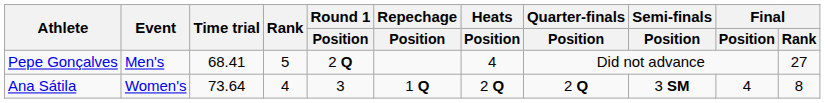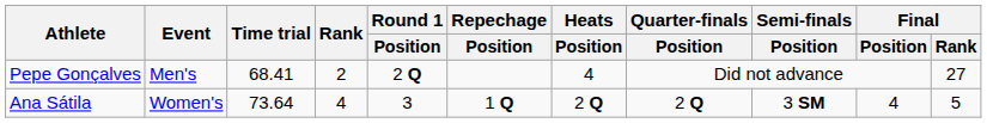 <table class="wikitable" style="font-size:90%">
 <tr>
 <th rowspan=2>Athlete</th>
 <th rowspan=2>Event</th>
 <th rowspan=2>Time trial</th>
 <th rowspan=2>Rank</th>
 <th>Round 1</th>
 <th>Repechage</th>
 <th>Heats</th>
 <th>Quarter-finals</th>
 <th>Semi-finals</th>
 <th colspan=2>Final</th>
 </tr>
 <tr style=font-size:95%>
 <th>Position</th>
 <th>Position</th>
 <th>Position</th>
 <th>Position</th>
 <th>Position</th>
 <th>Position</th>
 <th>Rank</th>
 </tr>
 <tr align=center>
 <td align=left><a href='#'>Pepe Gonçalves</a></td>
 <td align=left><a href='#'>Men's</a></td>
 <td>68.41</td>
-<td>5</td>
+<td>2</td>
 <td>2 <strong>Q</strong></td>
 <td></td>
 <td>4</td>
 <td colspan=3>Did not advance</td>
 <td>27</td>
 </tr>
 <tr align=center>
 <td align=left><a href='#'>Ana Sátila</a></td>
 <td align=left><a href='#'>Women's</a></td>
 <td>73.64</td>
 <td>4</td>
 <td>3</td>
 <td>1 <strong>Q</strong></td>
 <td>2 <strong>Q</strong></td>
 <td>2 <strong>Q</strong></td>
 <td>3 <strong>SM</strong></td>
 <td>4</td>
-<td>8</td>
+<td>5</td>
 </tr>
 </table>
